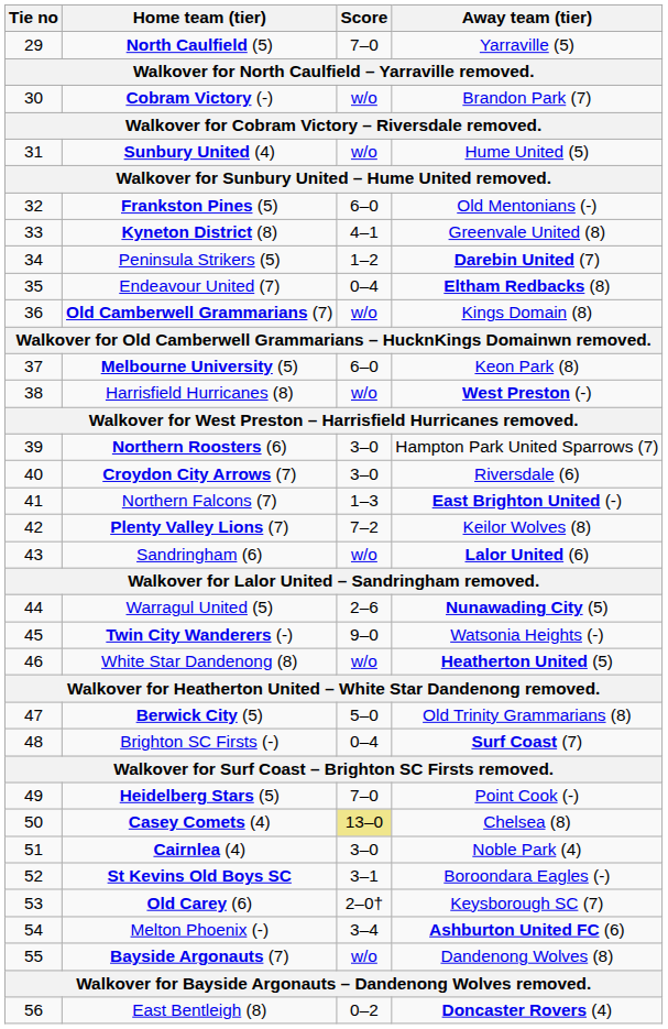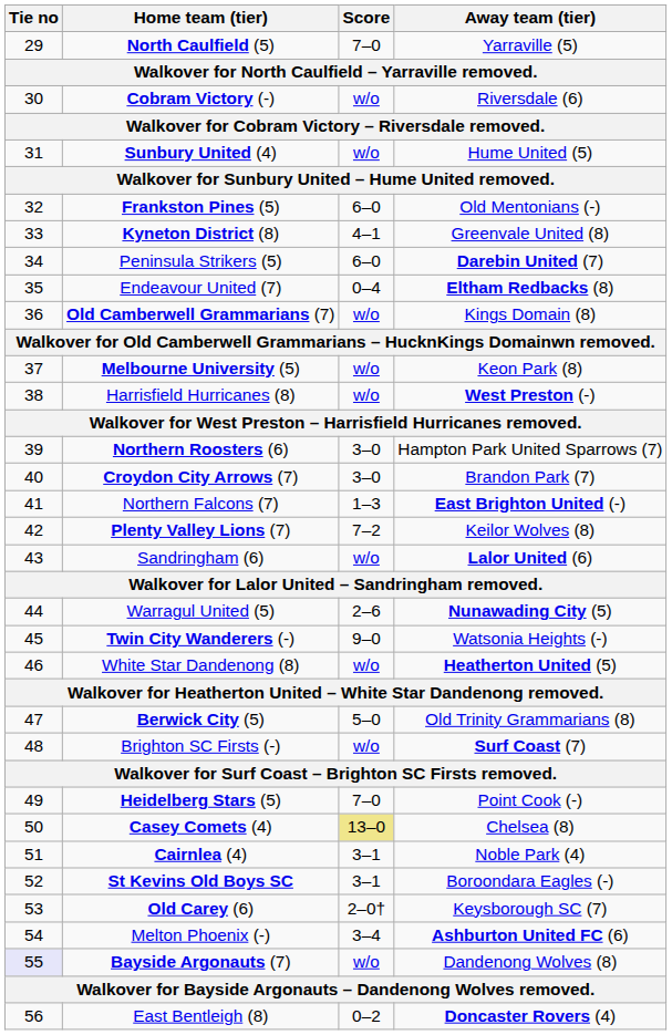 <table class="wikitable" style="text-align:center">
 <tr>
 <th>Tie no</th>
 <th>Home team (tier)</th>
 <th>Score</th>
 <th>Away team (tier)</th>
 </tr>
 <tr>
 <td>29</td>
 <td><strong><a href='#'>North Caulfield</a></strong> (5)</td>
 <td>7–0</td>
 <td><a href='#'>Yarraville</a> (5)</td>
 </tr>
 <tr>
 <th colspan=4>Walkover for North Caulfield – Yarraville removed.</th>
 </tr>
 <tr>
 <td>30</td>
 <td><strong><a href='#'>Cobram Victory</a></strong> (-)</td>
 <td><a href='#'>w/o</a></td>
-<td><a href='#'>Brandon Park</a> (7)</td>
+<td><a href='#'>Riversdale</a> (6)</td>
 </tr>
 <tr>
 <th colspan=4>Walkover for Cobram Victory – Riversdale removed.</th>
 </tr>
 <tr>
 <td>31</td>
 <td><strong><a href='#'>Sunbury United</a></strong> (4)</td>
 <td><a href='#'>w/o</a></td>
 <td><a href='#'>Hume United</a> (5)</td>
 </tr>
 <tr>
 <th colspan=4>Walkover for Sunbury United – Hume United removed.</th>
 </tr>
 <tr>
 <td>32</td>
 <td><strong><a href='#'>Frankston Pines</a></strong> (5)</td>
 <td>6–0</td>
 <td><a href='#'>Old Mentonians</a> (-)</td>
 </tr>
 <tr>
 <td>33</td>
 <td><strong><a href='#'>Kyneton District</a></strong> (8)</td>
 <td>4–1</td>
 <td><a href='#'>Greenvale United</a> (8)</td>
 </tr>
 <tr>
 <td>34</td>
 <td><a href='#'>Peninsula Strikers</a> (5)</td>
-<td>1–2</td>
+<td>6–0</td>
 <td><strong><a href='#'>Darebin United</a></strong> (7)</td>
 </tr>
 <tr>
 <td>35</td>
 <td><a href='#'>Endeavour United</a> (7)</td>
 <td>0–4</td>
 <td><strong><a href='#'>Eltham Redbacks</a></strong> (8)</td>
 </tr>
 <tr>
 <td>36</td>
 <td><strong><a href='#'>Old Camberwell Grammarians</a></strong> (7)</td>
 <td><a href='#'>w/o</a></td>
 <td><a href='#'>Kings Domain</a> (8)</td>
 </tr>
 <tr>
 <th colspan=4>Walkover for Old Camberwell Grammarians – HucknKings Domainwn removed.</th>
 </tr>
 <tr>
 <td>37</td>
 <td><strong><a href='#'>Melbourne University</a></strong> (5)</td>
-<td>6–0</td>
+<td><a href='#'>w/o</a></td>
 <td><a href='#'>Keon Park</a> (8)</td>
 </tr>
 <tr>
 <td>38</td>
 <td><a href='#'>Harrisfield Hurricanes</a> (8)</td>
 <td><a href='#'>w/o</a></td>
 <td><strong><a href='#'>West Preston</a></strong> (-)</td>
 </tr>
 <tr>
 <th colspan=4>Walkover for West Preston – Harrisfield Hurricanes removed.</th>
 </tr>
 <tr>
 <td>39</td>
 <td><strong><a href='#'>Northern Roosters</a></strong> (6)</td>
 <td>3–0</td>
 <td>Hampton Park United Sparrows (7)</td>
 </tr>
 <tr>
 <td>40</td>
 <td><strong><a href='#'>Croydon City Arrows</a></strong> (7)</td>
 <td>3–0</td>
-<td><a href='#'>Riversdale</a> (6)</td>
+<td><a href='#'>Brandon Park</a> (7)</td>
 </tr>
 <tr>
 <td>41</td>
 <td><a href='#'>Northern Falcons</a> (7)</td>
 <td>1–3</td>
 <td><strong><a href='#'>East Brighton United</a></strong> (-)</td>
 </tr>
 <tr>
 <td>42</td>
 <td><strong><a href='#'>Plenty Valley Lions</a></strong> (7)</td>
 <td>7–2</td>
 <td><a href='#'>Keilor Wolves</a> (8)</td>
 </tr>
 <tr>
 <td>43</td>
 <td><a href='#'>Sandringham</a> (6)</td>
 <td><a href='#'>w/o</a></td>
 <td><strong><a href='#'>Lalor United</a></strong> (6)</td>
 </tr>
 <tr>
 <th colspan=4>Walkover for Lalor United – Sandringham removed.</th>
 </tr>
 <tr>
 <td>44</td>
 <td><a href='#'>Warragul United</a> (5)</td>
 <td>2–6</td>
 <td><strong><a href='#'>Nunawading City</a></strong> (5)</td>
 </tr>
 <tr>
 <td>45</td>
 <td><strong><a href='#'>Twin City Wanderers</a></strong> (-)</td>
 <td>9–0</td>
 <td><a href='#'>Watsonia Heights</a> (-)</td>
 </tr>
 <tr>
 <td>46</td>
 <td><a href='#'>White Star Dandenong</a> (8)</td>
 <td><a href='#'>w/o</a></td>
 <td><strong><a href='#'>Heatherton United</a></strong> (5)</td>
 </tr>
 <tr>
 <th colspan=4>Walkover for Heatherton United – White Star Dandenong removed.</th>
 </tr>
 <tr>
 <td>47</td>
 <td><strong><a href='#'>Berwick City</a></strong> (5)</td>
 <td>5–0</td>
 <td><a href='#'>Old Trinity Grammarians</a> (8)</td>
 </tr>
 <tr>
 <td>48</td>
 <td><a href='#'>Brighton SC Firsts</a> (-)</td>
-<td>0–4</td>
+<td><a href='#'>w/o</a></td>
 <td><strong><a href='#'>Surf Coast</a></strong> (7)</td>
 </tr>
 <tr>
 <th colspan=4>Walkover for Surf Coast – Brighton SC Firsts removed.</th>
 </tr>
 <tr>
 <td>49</td>
 <td><strong><a href='#'>Heidelberg Stars</a></strong> (5)</td>
 <td>7–0</td>
 <td><a href='#'>Point Cook</a> (-)</td>
 </tr>
 <tr>
 <td>50</td>
 <td><strong><a href='#'>Casey Comets</a></strong> (4)</td>
 <td style="background: khaki;">13–0</td>
 <td><a href='#'>Chelsea</a> (8)</td>
 </tr>
 <tr>
 <td>51</td>
 <td><strong><a href='#'>Cairnlea</a></strong> (4)</td>
-<td>3–0</td>
+<td>3–1</td>
 <td><a href='#'>Noble Park</a> (4)</td>
 </tr>
 <tr>
 <td>52</td>
 <td><strong><a href='#'>St Kevins Old Boys SC</a></strong></td>
 <td>3–1</td>
 <td><a href='#'>Boroondara Eagles</a> (-)</td>
 </tr>
 <tr>
 <td>53</td>
 <td><strong><a href='#'>Old Carey</a></strong> (6)</td>
 <td>2–0†</td>
 <td><a href='#'>Keysborough SC</a> (7)</td>
 </tr>
 <tr>
 <td>54</td>
 <td><a href='#'>Melton Phoenix</a> (-)</td>
 <td>3–4</td>
 <td><strong><a href='#'>Ashburton United FC</a></strong> (6)</td>
 </tr>
 <tr>
-<td>55</td>
+<td style="background: lavender;">55</td>
 <td><strong><a href='#'>Bayside Argonauts</a></strong> (7)</td>
 <td><a href='#'>w/o</a></td>
 <td><a href='#'>Dandenong Wolves</a> (8)</td>
 </tr>
 <tr>
 <th colspan=4>Walkover for Bayside Argonauts – Dandenong Wolves removed.</th>
 </tr>
 <tr>
 <td>56</td>
 <td><a href='#'>East Bentleigh</a> (8)</td>
 <td>0–2</td>
 <td><strong><a href='#'>Doncaster Rovers</a></strong> (4)</td>
 </tr>
 </table>
